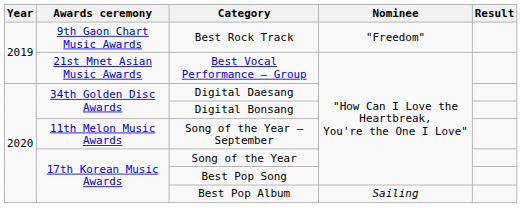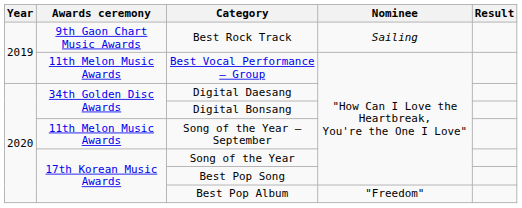 <table class="wikitable" style="text-align:center">
 <tr>
 <th>Year</th>
 <th>Awards ceremony</th>
 <th>Category</th>
 <th>Nominee</th>
 <th>Result</th>
 </tr>
 <tr>
 <td rowspan="2">2019</td>
 <td><a href='#'>9th Gaon Chart Music Awards</a></td>
 <td>Best Rock Track</td>
-<td>"Freedom"</td>
+<td><em>Sailing</em></td>
 <td></td>
 </tr>
 <tr>
-<td><a href='#'>21st Mnet Asian Music Awards</a></td>
+<td><a href='#'>11th Melon Music Awards</a></td>
 <td><a href='#'>Best Vocal Performance – Group</a></td>
 <td rowspan="6">"How Can I Love the Heartbreak, <br> You're the One I Love"</td>
 <td></td>
 </tr>
 <tr>
 <td rowspan="6">2020</td>
 <td rowspan="2"><a href='#'>34th Golden Disc Awards</a></td>
 <td>Digital Daesang</td>
 <td></td>
 </tr>
 <tr>
 <td>Digital Bonsang</td>
 <td></td>
 </tr>
 <tr>
 <td><a href='#'>11th Melon Music Awards</a></td>
 <td>Song of the Year – September</td>
 <td></td>
 </tr>
 <tr>
 <td rowspan="3"><a href='#'>17th Korean Music Awards</a></td>
 <td>Song of the Year</td>
 <td></td>
 </tr>
 <tr>
 <td>Best Pop Song</td>
 <td></td>
 </tr>
 <tr>
 <td>Best Pop Album</td>
-<td><em>Sailing</em></td>
+<td>"Freedom"</td>
 <td></td>
 </tr>
 </table>
